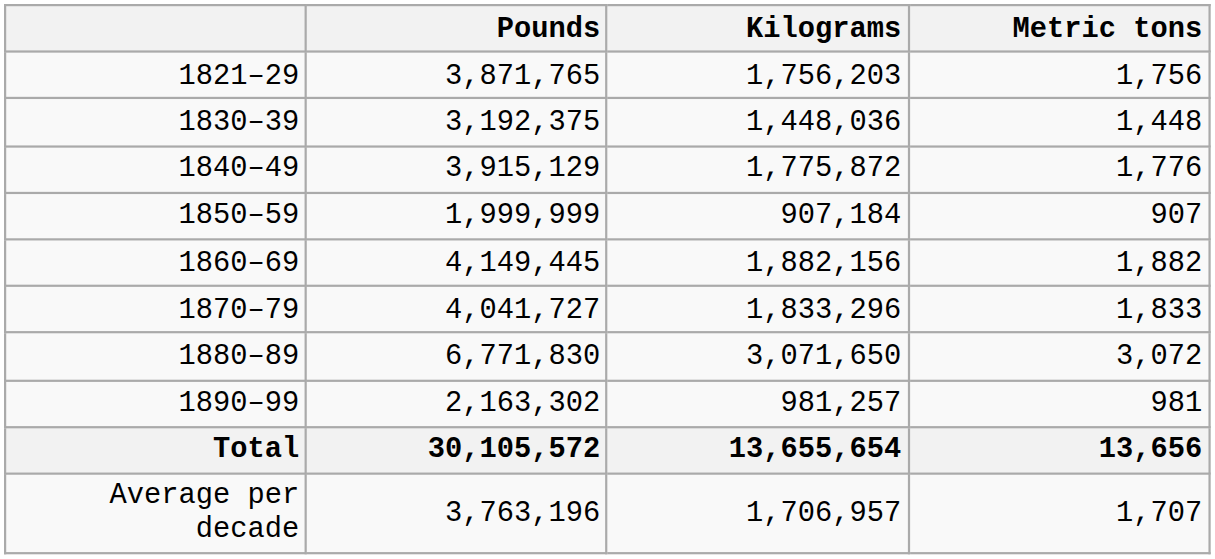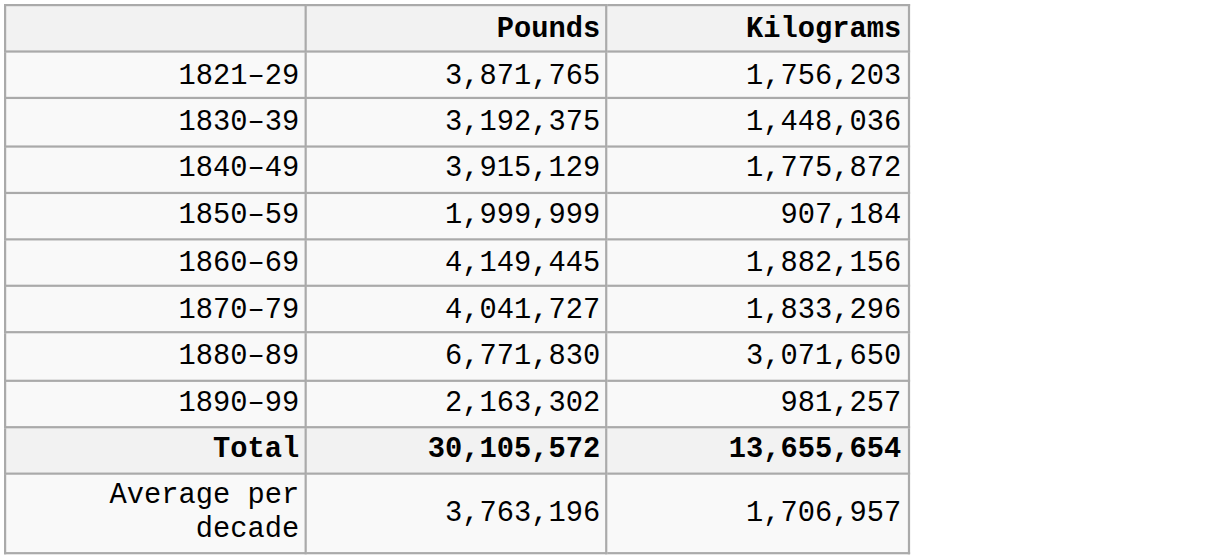 <table class="wikitable">
 <tr>
 <th style="width: 10em; text-align: right"></th>
 <th style="width: 10em; text-align: right">Pounds</th>
 <th style="width: 10em; text-align: right">Kilograms</th>
-<th style="width: 10em; text-align: right">Metric tons</th>
 </tr>
 <tr>
 <td style="text-align: right">1821–29</td>
 <td style="text-align: right">3,871,765</td>
 <td style="text-align: right">1,756,203</td>
-<td style="text-align: right">1,756</td>
 </tr>
 <tr>
 <td style="text-align: right">1830–39</td>
 <td style="text-align: right">3,192,375</td>
 <td style="text-align: right">1,448,036</td>
-<td style="text-align: right">1,448</td>
 </tr>
 <tr>
 <td style="text-align: right">1840–49</td>
 <td style="text-align: right">3,915,129</td>
 <td style="text-align: right">1,775,872</td>
-<td style="text-align: right">1,776</td>
 </tr>
 <tr>
 <td style="text-align: right">1850–59</td>
 <td style="text-align: right">1,999,999</td>
 <td style="text-align: right">907,184</td>
-<td style="text-align: right">907</td>
 </tr>
 <tr>
 <td style="text-align: right">1860–69</td>
 <td style="text-align: right">4,149,445</td>
 <td style="text-align: right">1,882,156</td>
-<td style="text-align: right">1,882</td>
 </tr>
 <tr>
 <td style="text-align: right">1870–79</td>
 <td style="text-align: right">4,041,727</td>
 <td style="text-align: right">1,833,296</td>
-<td style="text-align: right">1,833</td>
 </tr>
 <tr>
 <td style="text-align: right">1880–89</td>
 <td style="text-align: right">6,771,830</td>
 <td style="text-align: right">3,071,650</td>
-<td style="text-align: right">3,072</td>
 </tr>
 <tr>
 <td style="text-align: right">1890–99</td>
 <td style="text-align: right">2,163,302</td>
 <td style="text-align: right">981,257</td>
-<td style="text-align: right">981</td>
 </tr>
 <tr>
 <th style="text-align: right">Total</th>
 <th style="text-align: right">30,105,572</th>
 <th style="text-align: right">13,655,654</th>
-<th style="text-align: right">13,656</th>
 </tr>
 <tr>
 <td style="text-align: right">Average per decade</td>
 <td style="text-align: right">3,763,196</td>
 <td style="text-align: right">1,706,957</td>
-<td style="text-align: right">1,707</td>
 </tr>
 </table>
